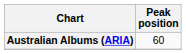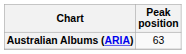 <table class="wikitable sortable plainrowheaders">
 <tr>
 <th>Chart</th>
 <th>Peak<br>position</th>
 </tr>
 <tr>
 <th scope="row">Australian Albums (<a href='#'>ARIA</a>)</th>
-<td align=center>60</td>
+<td align=center>63</td>
 </tr>
 <tr>
 </tr>
 <tr>
 </tr>
 <tr>
 </tr>
 <tr>
 </tr>
 <tr>
 </tr>
 <tr>
 </tr>
 <tr>
 </tr>
 <tr>
 </tr>
 <tr>
 </tr>
 <tr>
 </tr>
 </table>
